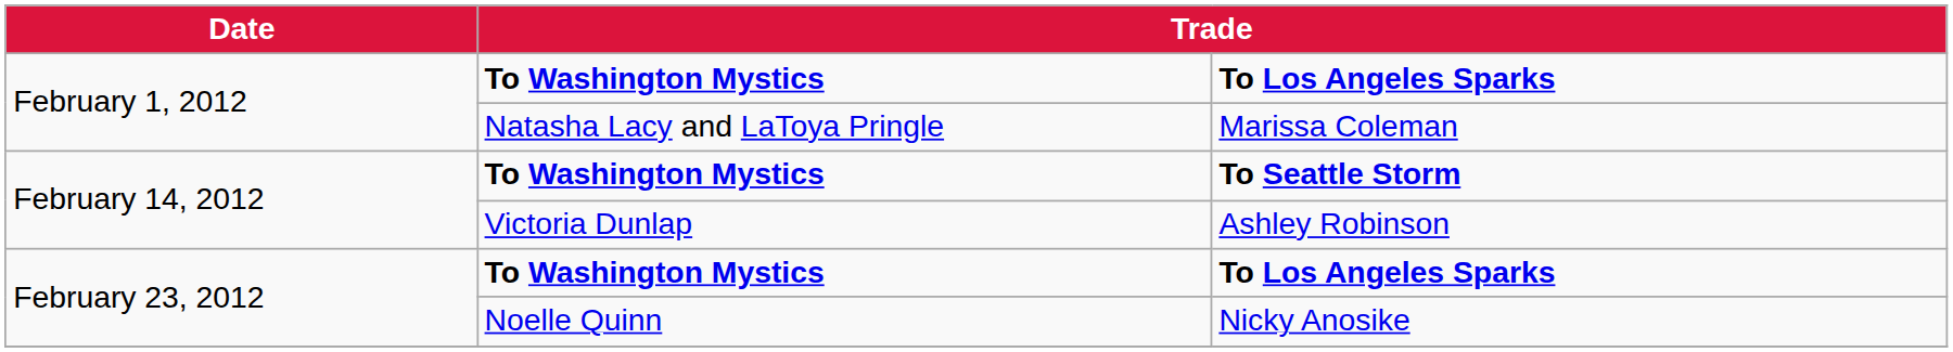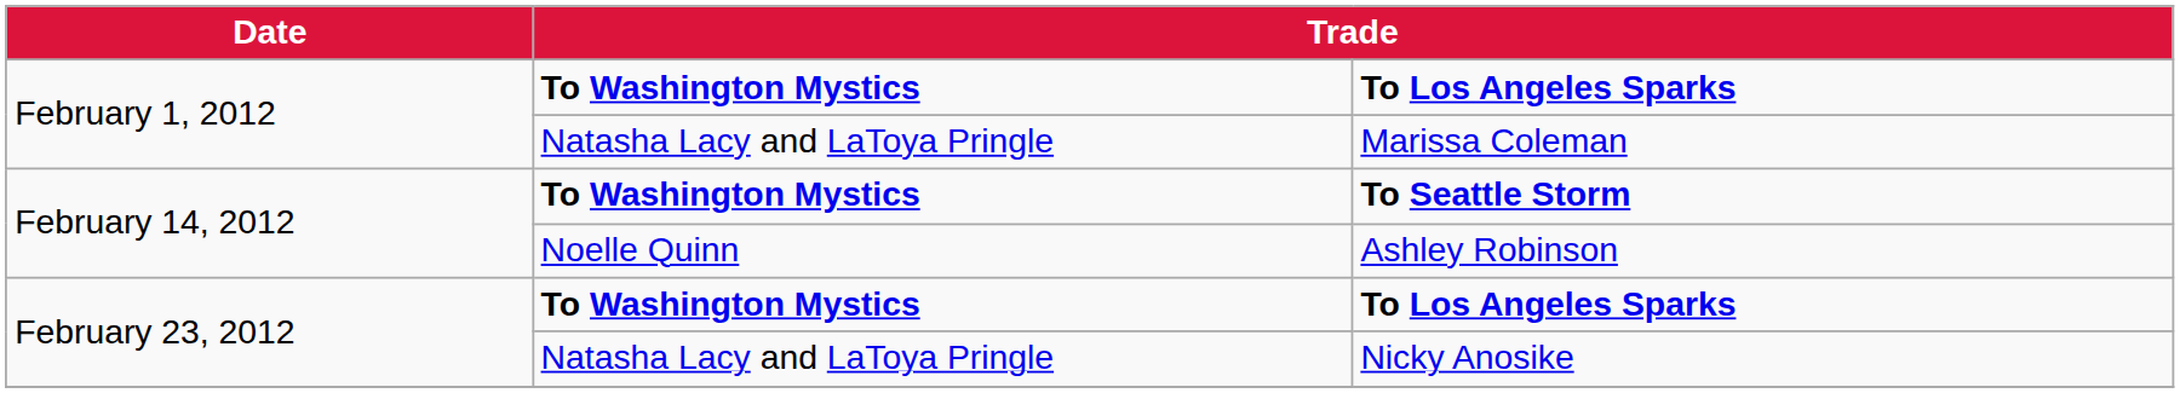 <table class="wikitable" style="width:80%; margin:1em auto;">
 <tr>
 <th style="background:#DC143C;color:white; width=125">Date</th>
 <th style="background:#DC143C;color:white;" colspan=2>Trade</th>
 </tr>
 <tr>
 <td rowspan=2>February 1, 2012</td>
 <td width=375><strong>To <a href='#'>Washington Mystics</a></strong></td>
 <td width=375><strong>To <a href='#'>Los Angeles Sparks</a></strong></td>
 </tr>
 <tr>
 <td><a href='#'>Natasha Lacy</a> and <a href='#'>LaToya Pringle</a></td>
 <td><a href='#'>Marissa Coleman</a></td>
 </tr>
 <tr>
 <td rowspan=2>February 14, 2012</td>
 <td width=375><strong>To <a href='#'>Washington Mystics</a></strong></td>
 <td width=375><strong>To <a href='#'>Seattle Storm</a></strong></td>
 </tr>
 <tr>
-<td><a href='#'>Victoria Dunlap</a></td>
+<td><a href='#'>Noelle Quinn</a></td>
 <td><a href='#'>Ashley Robinson</a></td>
 </tr>
 <tr>
 <td rowspan=2>February 23, 2012</td>
 <td width=375><strong>To <a href='#'>Washington Mystics</a></strong></td>
 <td width=375><strong>To <a href='#'>Los Angeles Sparks</a></strong></td>
 </tr>
 <tr>
-<td><a href='#'>Noelle Quinn</a></td>
+<td><a href='#'>Natasha Lacy</a> and <a href='#'>LaToya Pringle</a></td>
 <td><a href='#'>Nicky Anosike</a></td>
 </tr>
 <tr>
 </tr>
 </table>
